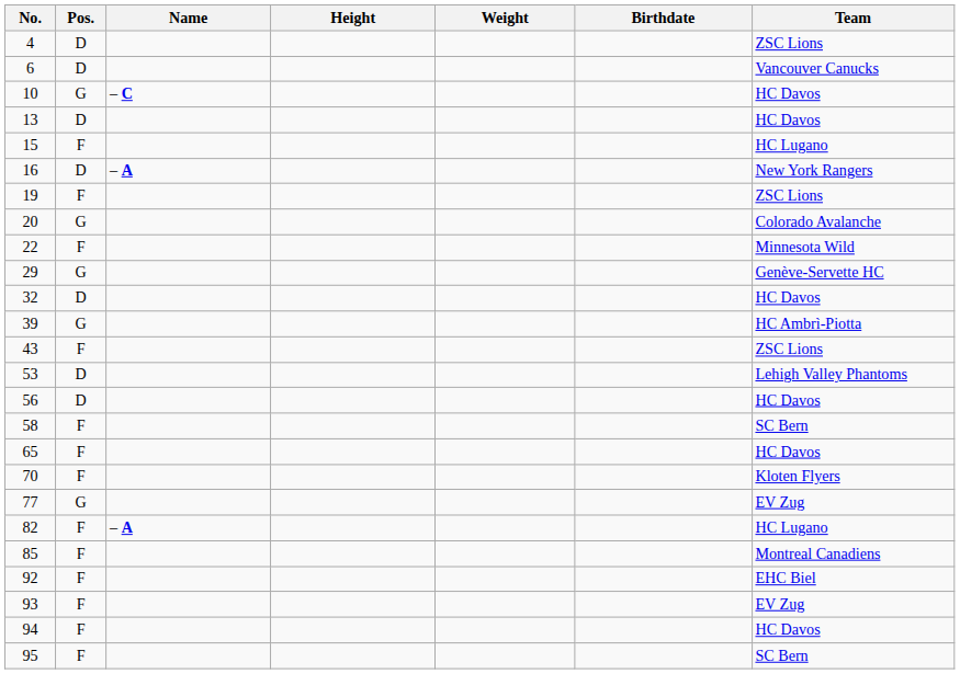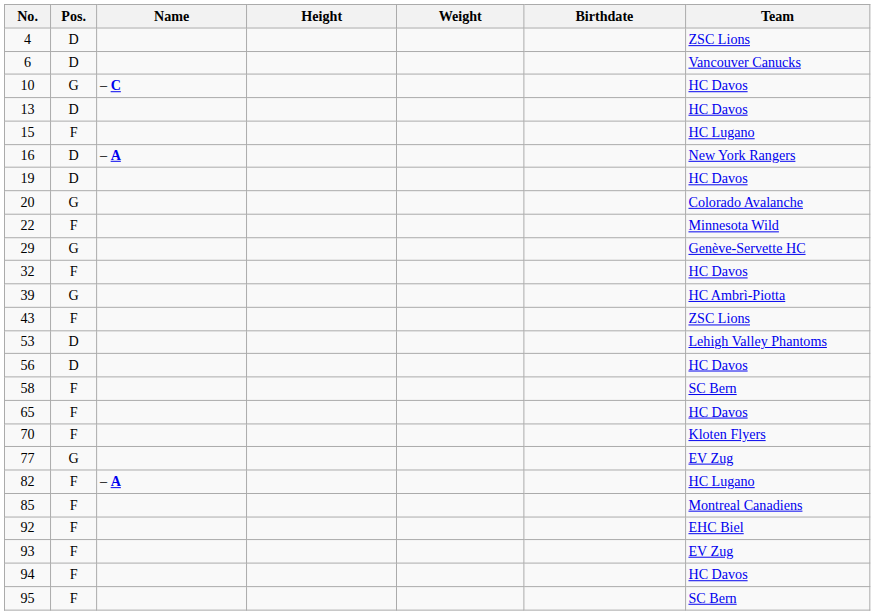 <table width="100%" class="wikitable sortable" style="font-size: 90%; text-align: center;">
 <tr>
 <th style="width:  4%;">No.</th>
 <th style="width:  4%;">Pos.</th>
 <th style="width: 13%;">Name</th>
 <th style="width: 13%;">Height</th>
 <th style="width: 11%;">Weight</th>
 <th style="width: 14%;">Birthdate</th>
 <th style="width: 16%;">Team</th>
 </tr>
 <tr>
 <td>4</td>
 <td>D</td>
 <td align=left></td>
 <td></td>
 <td></td>
 <td></td>
 <td style="text-align:left;"> <a href='#'>ZSC Lions</a></td>
 </tr>
 <tr>
 <td>6</td>
 <td>D</td>
 <td align=left></td>
 <td></td>
 <td></td>
 <td></td>
 <td style="text-align:left;"> <a href='#'>Vancouver Canucks</a></td>
 </tr>
 <tr>
 <td>10</td>
 <td>G</td>
 <td align=left> – <strong><a href='#'>C</a></strong></td>
 <td></td>
 <td></td>
 <td></td>
 <td style="text-align:left;"> <a href='#'>HC Davos</a></td>
 </tr>
 <tr>
 <td>13</td>
 <td>D</td>
 <td align=left></td>
 <td></td>
 <td></td>
 <td></td>
 <td style="text-align:left;"> <a href='#'>HC Davos</a></td>
 </tr>
 <tr>
 <td>15</td>
 <td>F</td>
 <td align=left></td>
 <td></td>
 <td></td>
 <td></td>
 <td style="text-align:left;"> <a href='#'>HC Lugano</a></td>
 </tr>
 <tr>
 <td>16</td>
 <td>D</td>
 <td align=left> – <strong><a href='#'>A</a></strong></td>
 <td></td>
 <td></td>
 <td></td>
 <td style="text-align:left;"> <a href='#'>New York Rangers</a></td>
 </tr>
 <tr>
 <td>19</td>
-<td>F</td>
+<td>D</td>
 <td align=left></td>
 <td></td>
 <td></td>
 <td></td>
-<td style="text-align:left;"> <a href='#'>ZSC Lions</a></td>
+<td style="text-align:left;"> <a href='#'>HC Davos</a></td>
 </tr>
 <tr>
 <td>20</td>
 <td>G</td>
 <td align=left></td>
 <td></td>
 <td></td>
 <td></td>
 <td style="text-align:left;"> <a href='#'>Colorado Avalanche</a></td>
 </tr>
 <tr>
 <td>22</td>
 <td>F</td>
 <td align=left></td>
 <td></td>
 <td></td>
 <td></td>
 <td style="text-align:left;"> <a href='#'>Minnesota Wild</a></td>
 </tr>
 <tr>
 <td>29</td>
 <td>G</td>
 <td align=left></td>
 <td></td>
 <td></td>
 <td></td>
 <td style="text-align:left;"> <a href='#'>Genève-Servette HC</a></td>
 </tr>
 <tr>
 <td>32</td>
-<td>D</td>
+<td>F</td>
 <td align=left></td>
 <td></td>
 <td></td>
 <td></td>
 <td style="text-align:left;"> <a href='#'>HC Davos</a></td>
 </tr>
 <tr>
 <td>39</td>
 <td>G</td>
 <td align=left></td>
 <td></td>
 <td></td>
 <td></td>
 <td style="text-align:left;"> <a href='#'>HC Ambrì-Piotta</a></td>
 </tr>
 <tr>
 <td>43</td>
 <td>F</td>
 <td align=left></td>
 <td></td>
 <td></td>
 <td></td>
 <td style="text-align:left;"> <a href='#'>ZSC Lions</a></td>
 </tr>
 <tr>
 <td>53</td>
 <td>D</td>
 <td align=left></td>
 <td></td>
 <td></td>
 <td></td>
 <td style="text-align:left;"> <a href='#'>Lehigh Valley Phantoms</a></td>
 </tr>
 <tr>
 <td>56</td>
 <td>D</td>
 <td align=left></td>
 <td></td>
 <td></td>
 <td></td>
 <td style="text-align:left;"> <a href='#'>HC Davos</a></td>
 </tr>
 <tr>
 <td>58</td>
 <td>F</td>
 <td align=left></td>
 <td></td>
 <td></td>
 <td></td>
 <td style="text-align:left;"> <a href='#'>SC Bern</a></td>
 </tr>
 <tr>
 <td>65</td>
 <td>F</td>
 <td align=left></td>
 <td></td>
 <td></td>
 <td></td>
 <td style="text-align:left;"> <a href='#'>HC Davos</a></td>
 </tr>
 <tr>
 <td>70</td>
 <td>F</td>
 <td align=left></td>
 <td></td>
 <td></td>
 <td></td>
 <td style="text-align:left;"> <a href='#'>Kloten Flyers</a></td>
 </tr>
 <tr>
 <td>77</td>
 <td>G</td>
 <td align=left></td>
 <td></td>
 <td></td>
 <td></td>
 <td style="text-align:left;"> <a href='#'>EV Zug</a></td>
 </tr>
 <tr>
 <td>82</td>
 <td>F</td>
 <td align=left> – <strong><a href='#'>A</a></strong></td>
 <td></td>
 <td></td>
 <td></td>
 <td style="text-align:left;"> <a href='#'>HC Lugano</a></td>
 </tr>
 <tr>
 <td>85</td>
 <td>F</td>
 <td align=left></td>
 <td></td>
 <td></td>
 <td></td>
 <td style="text-align:left;"> <a href='#'>Montreal Canadiens</a></td>
 </tr>
 <tr>
 <td>92</td>
 <td>F</td>
 <td align=left></td>
 <td></td>
 <td></td>
 <td></td>
 <td style="text-align:left;"> <a href='#'>EHC Biel</a></td>
 </tr>
 <tr>
 <td>93</td>
 <td>F</td>
 <td align=left></td>
 <td></td>
 <td></td>
 <td></td>
 <td style="text-align:left;"> <a href='#'>EV Zug</a></td>
 </tr>
 <tr>
 <td>94</td>
 <td>F</td>
 <td align=left></td>
 <td></td>
 <td></td>
 <td></td>
 <td style="text-align:left;"> <a href='#'>HC Davos</a></td>
 </tr>
 <tr>
 <td>95</td>
 <td>F</td>
 <td align=left></td>
 <td></td>
 <td></td>
 <td></td>
 <td style="text-align:left;"> <a href='#'>SC Bern</a></td>
 </tr>
 </table>
